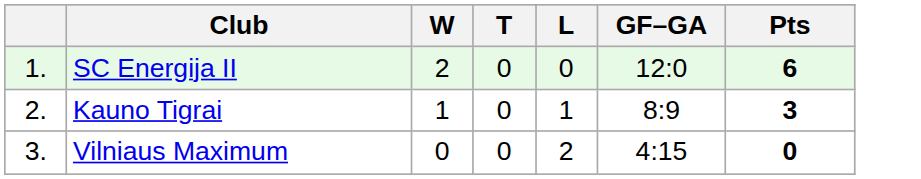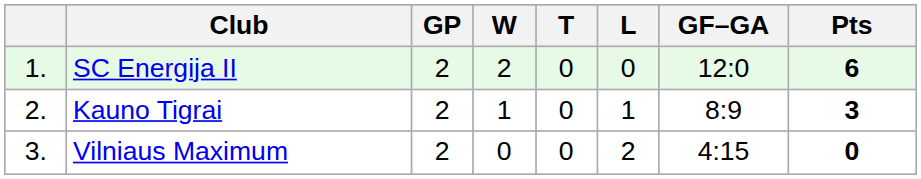 <table class="wikitable">
 <tr>
 <th width="30"></th>
 <th width="200">Club</th>
+<th width="30">GP</th>
 <th width="30">W</th>
 <th width="30">T</th>
 <th width="30">L</th>
 <th width="70">GF–GA</th>
 <th width="70">Pts</th>
 </tr>
 <tr bgcolor="#e6fae6" align="center">
 <td>1.</td>
 <td align="left"><a href='#'>SC Energija II</a></td>
 <td>2</td>
+<td>2</td>
 <td>0</td>
 <td>0</td>
 <td>12:0</td>
 <td><strong>6</strong></td>
 </tr>
 <tr bgcolor="#FFFFFF" align="center">
 <td>2.</td>
 <td align="left"><a href='#'>Kauno Tigrai</a></td>
+<td>2</td>
 <td>1</td>
 <td>0</td>
 <td>1</td>
 <td>8:9</td>
 <td><strong>3</strong></td>
 </tr>
 <tr bgcolor="#FFFFFF" align="center">
 <td>3.</td>
 <td align="left"><a href='#'>Vilniaus Maximum</a></td>
+<td>2</td>
 <td>0</td>
 <td>0</td>
 <td>2</td>
 <td>4:15</td>
 <td><strong>0</strong></td>
 </tr>
 </table>
